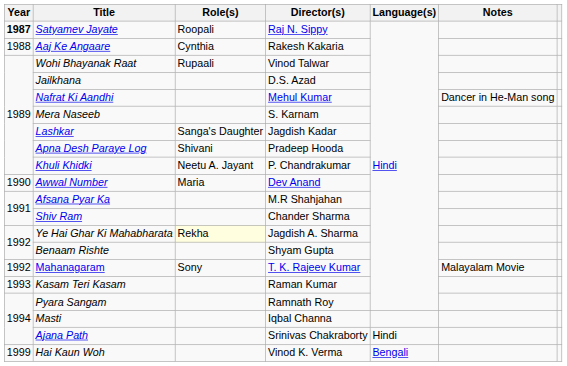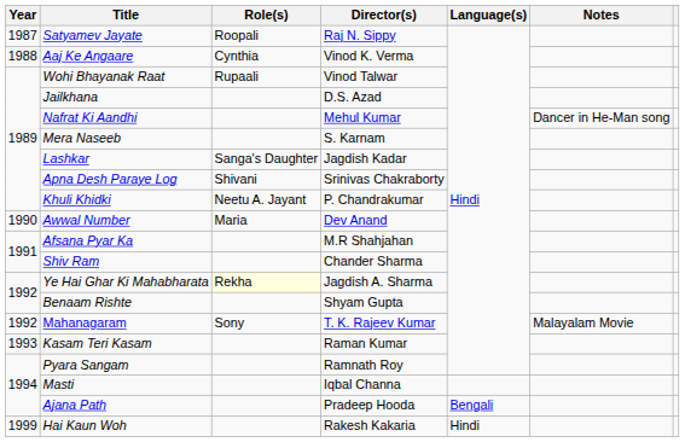 <table class="wikitable sortable">
 <tr>
 <th scope="col">Year</th>
 <th scope="col">Title</th>
 <th scope="col">Role(s)</th>
 <th scope="col">Director(s)</th>
 <th scope="col">Language(s)</th>
 <th scope="col" class="unsortable">Notes</th>
 <th scope="col" class="unsortable"></th>
 </tr>
 <tr>
-<td><strong>1987</strong></td>
+<td>1987</td>
 <td><em><a href='#'>Satyamev Jayate</a></em></td>
 <td>Roopali</td>
 <td><a href='#'>Raj N. Sippy</a></td>
 <td rowspan="17"><a href='#'>Hindi</a></td>
 <td></td>
 <td></td>
 </tr>
 <tr>
 <td>1988</td>
 <td><em><a href='#'>Aaj Ke Angaare</a></em></td>
 <td>Cynthia</td>
-<td>Rakesh Kakaria</td>
+<td>Vinod K. Verma</td>
 <td></td>
 <td></td>
 </tr>
 <tr>
 <td rowspan="7">1989</td>
 <td><em>Wohi Bhayanak Raat</em></td>
 <td>Rupaali</td>
 <td>Vinod Talwar</td>
 <td></td>
 <td></td>
 </tr>
 <tr>
 <td><em>Jailkhana</em></td>
 <td></td>
 <td>D.S. Azad</td>
 <td></td>
 <td></td>
 </tr>
 <tr>
 <td><em><a href='#'>Nafrat Ki Aandhi</a></em></td>
 <td></td>
 <td><a href='#'>Mehul Kumar</a></td>
 <td>Dancer in He-Man song</td>
 <td></td>
 </tr>
 <tr>
 <td><em>Mera Naseeb</em></td>
 <td></td>
 <td>S. Karnam</td>
 <td></td>
 <td></td>
 </tr>
 <tr>
 <td><em><a href='#'>Lashkar</a></em></td>
 <td>Sanga's Daughter</td>
 <td>Jagdish Kadar</td>
 <td></td>
 <td></td>
 </tr>
 <tr>
 <td><em><a href='#'>Apna Desh Paraye Log</a></em></td>
 <td>Shivani</td>
-<td>Pradeep Hooda</td>
+<td>Srinivas Chakraborty</td>
 <td></td>
 <td></td>
 </tr>
 <tr>
 <td><em><a href='#'>Khuli Khidki</a></em></td>
 <td>Neetu A. Jayant</td>
 <td>P. Chandrakumar</td>
 <td></td>
 <td></td>
 </tr>
 <tr>
 <td>1990</td>
 <td><em><a href='#'>Awwal Number</a></em></td>
 <td>Maria</td>
 <td><a href='#'>Dev Anand</a></td>
 <td></td>
 <td></td>
 </tr>
 <tr>
 <td rowspan="2">1991</td>
 <td><em><a href='#'>Afsana Pyar Ka</a></em></td>
 <td></td>
 <td>M.R Shahjahan</td>
 <td></td>
 <td></td>
 </tr>
 <tr>
 <td><em><a href='#'>Shiv Ram</a></em></td>
 <td></td>
 <td>Chander Sharma</td>
 <td></td>
 <td></td>
 </tr>
 <tr>
 <td rowspan="2">1992</td>
 <td><em>Ye Hai Ghar Ki Mahabharata</em></td>
 <td style="background: lightyellow;">Rekha</td>
 <td>Jagdish A. Sharma</td>
 <td></td>
 <td></td>
 </tr>
 <tr>
 <td><em>Benaam Rishte</em></td>
 <td></td>
 <td>Shyam Gupta</td>
 <td></td>
 <td></td>
 </tr>
 <tr>
 <td>1992</td>
 <td><a href='#'>Mahanagaram</a></td>
 <td>Sony</td>
 <td><a href='#'>T. K. Rajeev Kumar</a></td>
 <td>Malayalam Movie</td>
 <td></td>
 </tr>
 <tr>
 <td>1993</td>
 <td><em>Kasam Teri Kasam</em></td>
 <td></td>
 <td>Raman Kumar</td>
 <td></td>
 <td></td>
 </tr>
 <tr>
 <td rowspan="3">1994</td>
 <td><em>Pyara Sangam</em></td>
 <td></td>
 <td>Ramnath Roy</td>
 <td></td>
 <td></td>
 </tr>
 <tr>
 <td><em>Masti</em></td>
 <td></td>
 <td>Iqbal Channa</td>
 <td></td>
 <td></td>
 </tr>
 <tr>
 <td><em><a href='#'>Ajana Path</a></em></td>
 <td></td>
-<td>Srinivas Chakraborty</td>
-<td>Hindi</td>
+<td>Pradeep Hooda</td>
+<td><a href='#'>Bengali</a></td>
 <td></td>
 <td></td>
 </tr>
 <tr>
 <td>1999</td>
 <td><em>Hai Kaun Woh</em></td>
 <td></td>
-<td>Vinod K. Verma</td>
-<td><a href='#'>Bengali</a></td>
+<td>Rakesh Kakaria</td>
+<td>Hindi</td>
 <td></td>
 <td></td>
 </tr>
 </table>
